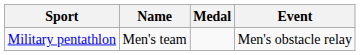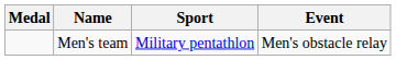 <table class="wikitable sortable" style="font-size: 95%;">
 <tr>
+<th>Medal</th>
+<th>Name</th>
 <th>Sport</th>
-<th>Name</th>
-<th>Medal</th>
 <th>Event</th>
 </tr>
 <tr>
+<td></td>
+<td>Men's team</td>
 <td><a href='#'>Military pentathlon</a></td>
-<td>Men's team</td>
-<td></td>
 <td>Men's obstacle relay</td>
 </tr>
 </table>
